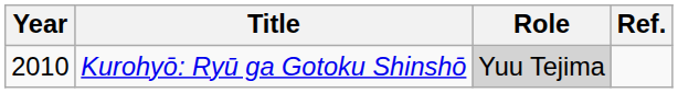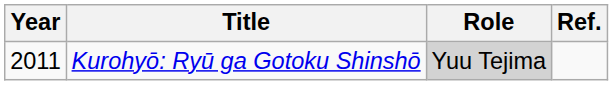 <table class="wikitable">
 <tr>
 <th>Year</th>
 <th>Title</th>
 <th>Role</th>
 <th>Ref.</th>
 </tr>
 <tr>
-<td>2010</td>
+<td>2011</td>
 <td><em><a href='#'>Kurohyō: Ryū ga Gotoku Shinshō</a></em></td>
 <td style="background: lightgrey;">Yuu Tejima</td>
 <td></td>
 </tr>
 </table>
